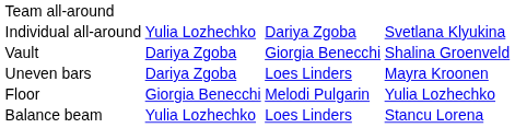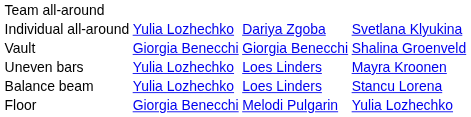 <table>
 <tr>
 <td>Team all-around</td>
 <td></td>
 <td></td>
 <td></td>
 </tr>
 <tr>
 <td>Individual all-around</td>
 <td><a href='#'>Yulia Lozhechko</a> <br> </td>
 <td><a href='#'>Dariya Zgoba</a> <br> </td>
 <td><a href='#'>Svetlana Klyukina</a> <br> </td>
 </tr>
 <tr>
 <td>Vault</td>
-<td><a href='#'>Dariya Zgoba</a> <br> </td>
+<td><a href='#'>Giorgia Benecchi</a> <br> </td>
 <td><a href='#'>Giorgia Benecchi</a> <br> </td>
 <td><a href='#'>Shalina Groenveld</a> <br> </td>
 </tr>
 <tr>
 <td>Uneven bars</td>
-<td><a href='#'>Dariya Zgoba</a> <br> </td>
+<td><a href='#'>Yulia Lozhechko</a> <br> </td>
 <td><a href='#'>Loes Linders</a> <br> </td>
 <td><a href='#'>Mayra Kroonen</a> <br> </td>
+</tr>
+<tr>
+<td>Balance beam</td>
+<td><a href='#'>Yulia Lozhechko</a> <br> </td>
+<td><a href='#'>Loes Linders</a> <br> </td>
+<td><a href='#'>Stancu Lorena</a> <br> </td>
 </tr>
 <tr>
 <td>Floor</td>
 <td><a href='#'>Giorgia Benecchi</a> <br> </td>
 <td><a href='#'>Melodi Pulgarin</a> <br> </td>
 <td><a href='#'>Yulia Lozhechko</a> <br> </td>
 </tr>
-<tr>
-<td>Balance beam</td>
-<td><a href='#'>Yulia Lozhechko</a> <br> </td>
-<td><a href='#'>Loes Linders</a> <br> </td>
-<td><a href='#'>Stancu Lorena</a> <br> </td>
-</tr>
 </table>
